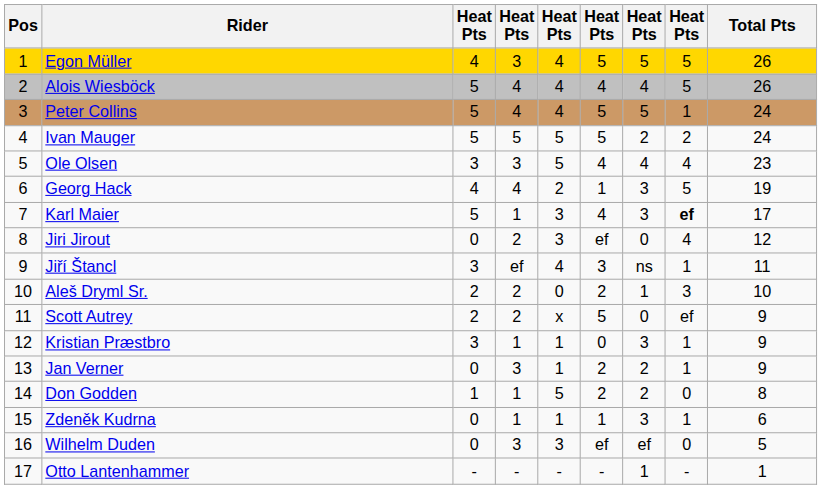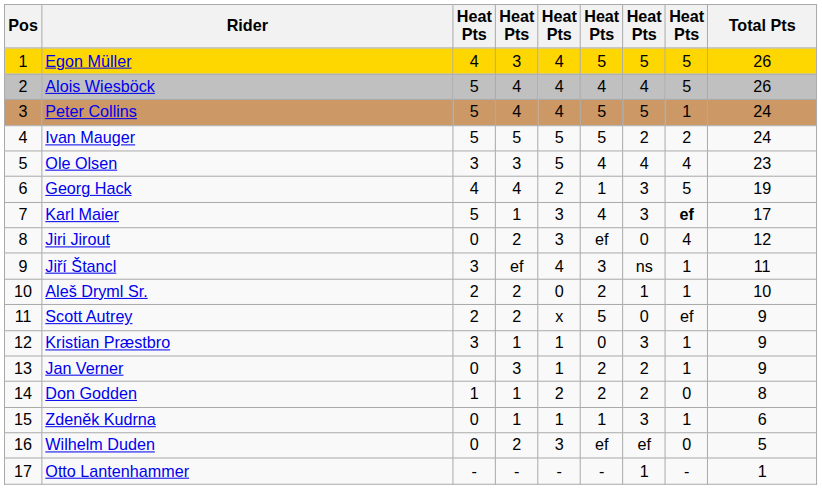 <table class="wikitable" style="font-size: 100%">
 <tr>
 <th width=20>Pos</th>
 <th width=400>Rider</th>
 <th width=20>Heat Pts</th>
 <th width=20>Heat Pts</th>
 <th width=20>Heat Pts</th>
 <th width=20>Heat Pts</th>
 <th width=20>Heat Pts</th>
 <th width=20>Heat Pts</th>
 <th width=100>Total Pts</th>
 </tr>
 <tr align=center style="background-color: gold;">
 <td>1</td>
 <td align="left"> <a href='#'>Egon Müller</a></td>
 <td>4</td>
 <td>3</td>
 <td>4</td>
 <td>5</td>
 <td>5</td>
 <td>5</td>
 <td>26</td>
 </tr>
 <tr align=center style="background-color: silver;">
 <td>2</td>
 <td align="left"> <a href='#'>Alois Wiesböck</a></td>
 <td>5</td>
 <td>4</td>
 <td>4</td>
 <td>4</td>
 <td>4</td>
 <td>5</td>
 <td>26</td>
 </tr>
 <tr align=center style="background-color: #cc9966;">
 <td>3</td>
 <td align="left"> <a href='#'>Peter Collins</a></td>
 <td>5</td>
 <td>4</td>
 <td>4</td>
 <td>5</td>
 <td>5</td>
 <td>1</td>
 <td>24</td>
 </tr>
 <tr align=center>
 <td>4</td>
 <td align="left"> <a href='#'>Ivan Mauger</a></td>
 <td>5</td>
 <td>5</td>
 <td>5</td>
 <td>5</td>
 <td>2</td>
 <td>2</td>
 <td>24</td>
 </tr>
 <tr align=center>
 <td>5</td>
 <td align="left"> <a href='#'>Ole Olsen</a></td>
 <td>3</td>
 <td>3</td>
 <td>5</td>
 <td>4</td>
 <td>4</td>
 <td>4</td>
 <td>23</td>
 </tr>
 <tr align=center>
 <td>6</td>
 <td align="left"> <a href='#'>Georg Hack</a></td>
 <td>4</td>
 <td>4</td>
 <td>2</td>
 <td>1</td>
 <td>3</td>
 <td>5</td>
 <td>19</td>
 </tr>
 <tr align=center>
 <td>7</td>
 <td align="left"> <a href='#'>Karl Maier</a></td>
 <td>5</td>
 <td>1</td>
 <td>3</td>
 <td>4</td>
 <td>3</td>
 <td><strong>ef</strong></td>
 <td>17</td>
 </tr>
 <tr align=center>
 <td>8</td>
 <td align="left"> <a href='#'>Jiri Jirout</a></td>
 <td>0</td>
 <td>2</td>
 <td>3</td>
 <td>ef</td>
 <td>0</td>
 <td>4</td>
 <td>12</td>
 </tr>
 <tr align=center>
 <td>9</td>
 <td align="left"> <a href='#'>Jiří Štancl</a></td>
 <td>3</td>
 <td>ef</td>
 <td>4</td>
 <td>3</td>
 <td>ns</td>
 <td>1</td>
 <td>11</td>
 </tr>
 <tr align=center>
 <td>10</td>
 <td align="left"> <a href='#'>Aleš Dryml Sr.</a></td>
 <td>2</td>
 <td>2</td>
 <td>0</td>
 <td>2</td>
 <td>1</td>
-<td>3</td>
+<td>1</td>
 <td>10</td>
 </tr>
 <tr align=center>
 <td>11</td>
 <td align="left"> <a href='#'>Scott Autrey</a></td>
 <td>2</td>
 <td>2</td>
 <td>x</td>
 <td>5</td>
 <td>0</td>
 <td>ef</td>
 <td>9</td>
 </tr>
 <tr align=center>
 <td>12</td>
 <td align="left"> <a href='#'>Kristian Præstbro</a></td>
 <td>3</td>
 <td>1</td>
 <td>1</td>
 <td>0</td>
 <td>3</td>
 <td>1</td>
 <td>9</td>
 </tr>
 <tr align=center>
 <td>13</td>
 <td align="left"> <a href='#'>Jan Verner</a></td>
 <td>0</td>
 <td>3</td>
 <td>1</td>
 <td>2</td>
 <td>2</td>
 <td>1</td>
 <td>9</td>
 </tr>
 <tr align=center>
 <td>14</td>
 <td align="left"> <a href='#'>Don Godden</a></td>
 <td>1</td>
 <td>1</td>
-<td>5</td>
+<td>2</td>
 <td>2</td>
 <td>2</td>
 <td>0</td>
 <td>8</td>
 </tr>
 <tr align=center>
 <td>15</td>
 <td align="left"> <a href='#'>Zdeněk Kudrna</a></td>
 <td>0</td>
 <td>1</td>
 <td>1</td>
 <td>1</td>
 <td>3</td>
 <td>1</td>
 <td>6</td>
 </tr>
 <tr align=center>
 <td>16</td>
 <td align="left"> <a href='#'>Wilhelm Duden</a></td>
 <td>0</td>
-<td>3</td>
+<td>2</td>
 <td>3</td>
 <td>ef</td>
 <td>ef</td>
 <td>0</td>
 <td>5</td>
 </tr>
 <tr align=center>
 <td>17</td>
 <td align="left"> <a href='#'>Otto Lantenhammer</a></td>
 <td>-</td>
 <td>-</td>
 <td>-</td>
 <td>-</td>
 <td>1</td>
 <td>-</td>
 <td>1</td>
 </tr>
 </table>
